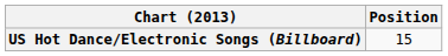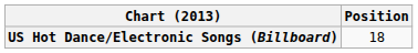 <table class="wikitable plainrowheaders" style="text-align:center">
 <tr>
 <th scope="col">Chart (2013)</th>
 <th scope="col">Position</th>
 </tr>
 <tr>
 <th scope="row">US Hot Dance/Electronic Songs (<em>Billboard</em>)</th>
-<td>15</td>
+<td>18</td>
 </tr>
 </table>
